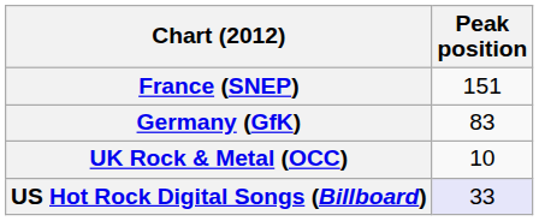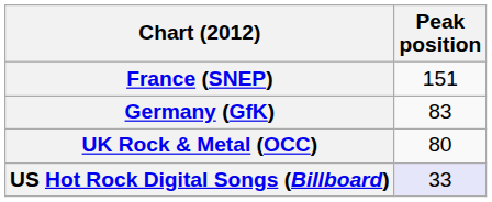 <table class="wikitable sortable plainrowheaders" style="text-align:center">
 <tr>
 <th scope="col">Chart (2012)</th>
 <th scope="col">Peak<br>position</th>
 </tr>
 <tr>
 <th scope="row"><a href='#'>France</a> (<a href='#'>SNEP</a>)</th>
 <td>151</td>
 </tr>
 <tr>
 <th scope="row"><a href='#'>Germany</a> (<a href='#'>GfK</a>)</th>
 <td>83</td>
 </tr>
 <tr>
 <th scope="row"><a href='#'>UK Rock & Metal</a> (<a href='#'>OCC</a>)</th>
-<td>10</td>
+<td>80</td>
 </tr>
 <tr>
 <th scope="row">US <a href='#'>Hot Rock Digital Songs</a> (<em><a href='#'>Billboard</a></em>)</th>
 <td style="background: lavender;">33</td>
 </tr>
 </table>
